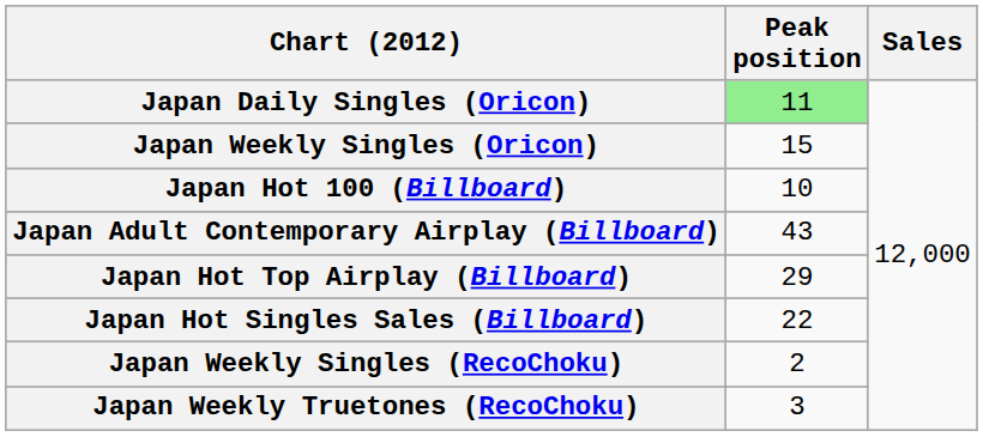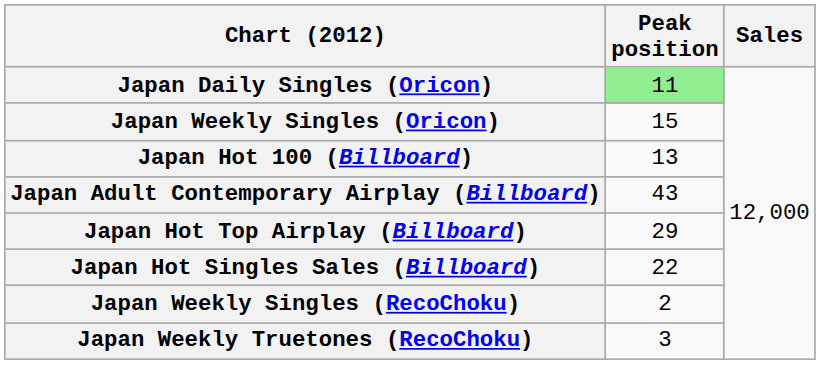 <table class="wikitable sortable plainrowheaders" style="text-align:center;">
 <tr>
 <th scope="col">Chart (2012)</th>
 <th scope="col">Peak<br>position</th>
 <th scope="col">Sales</th>
 </tr>
 <tr>
 <th scope="row">Japan Daily Singles (<a href='#'>Oricon</a>)</th>
 <td style="background: lightgreen; text-align:center;">11</td>
 <td rowspan="8" style="text-align:left;">12,000</td>
 </tr>
 <tr>
 <th scope="row">Japan Weekly Singles (<a href='#'>Oricon</a>)</th>
 <td style="text-align:center;">15</td>
 </tr>
 <tr>
 <th scope="row">Japan Hot 100 (<em><a href='#'>Billboard</a></em>)</th>
-<td style="text-align:center;">10</td>
+<td style="text-align:center;">13</td>
 </tr>
 <tr>
 <th scope="row">Japan Adult Contemporary Airplay (<em><a href='#'>Billboard</a></em>)</th>
 <td style="text-align:center;">43</td>
 </tr>
 <tr>
 <th scope="row">Japan Hot Top Airplay (<em><a href='#'>Billboard</a></em>)</th>
 <td style="text-align:center;">29</td>
 </tr>
 <tr>
 <th scope="row">Japan Hot Singles Sales (<em><a href='#'>Billboard</a></em>)</th>
 <td style="text-align:center;">22</td>
 </tr>
 <tr>
 <th scope="row">Japan Weekly Singles (<a href='#'>RecoChoku</a>)</th>
 <td style="text-align:center;">2</td>
 </tr>
 <tr>
 <th scope="row">Japan Weekly Truetones (<a href='#'>RecoChoku</a>)</th>
 <td style="text-align:center;">3</td>
 </tr>
 </table>
